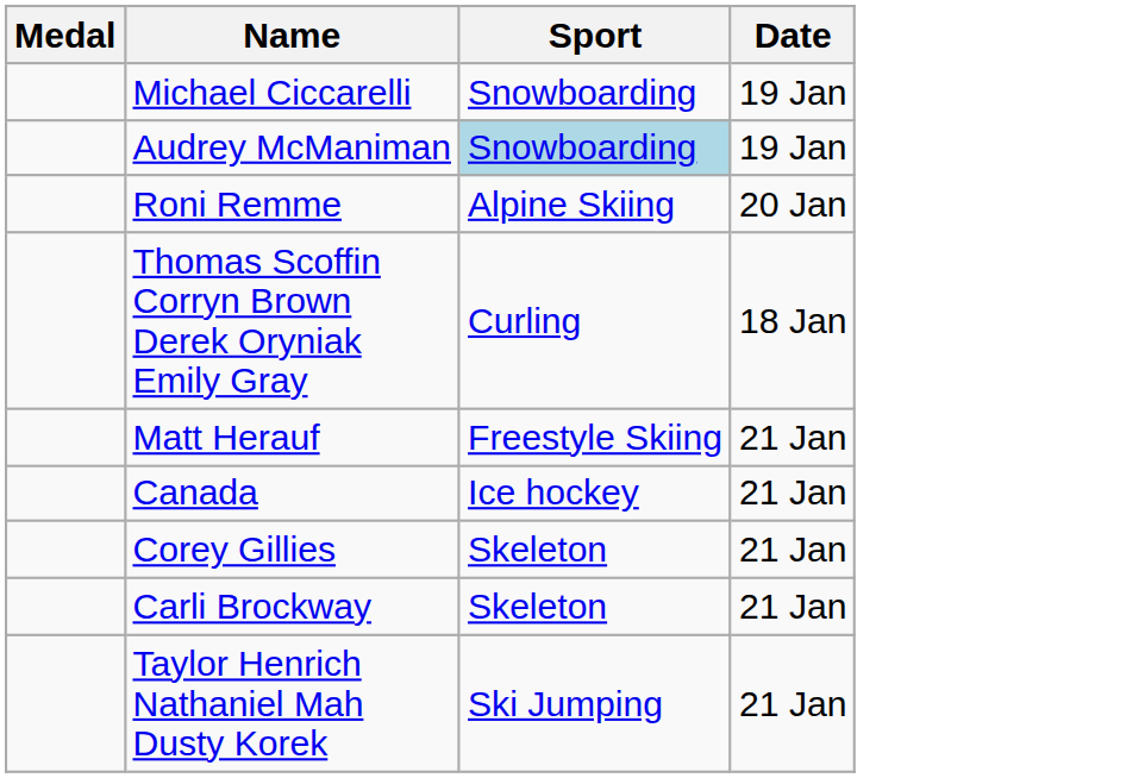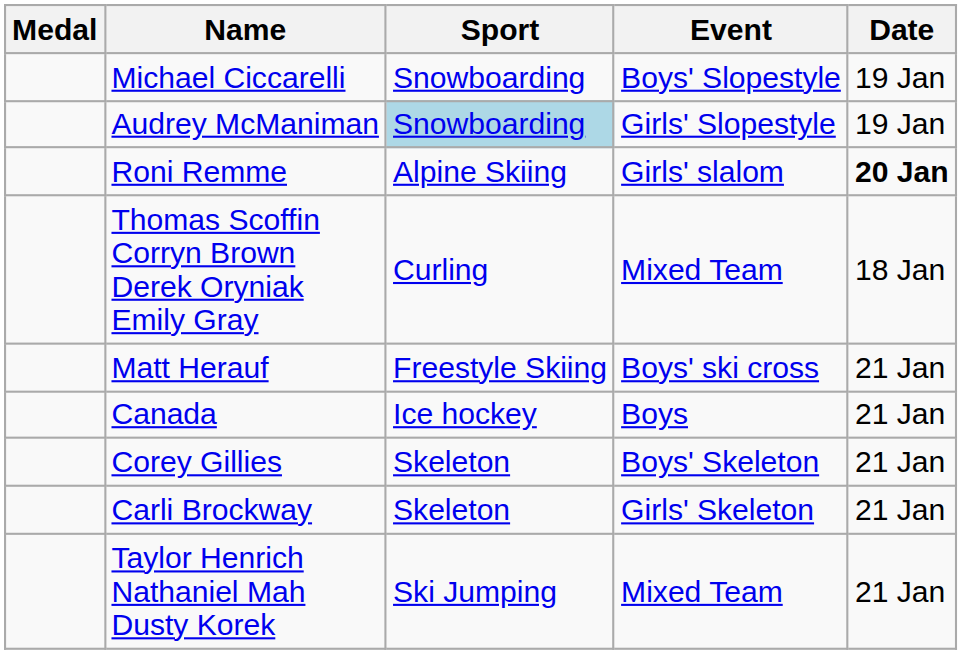 <table class="wikitable sortable" style="font-size:90%">
 <tr>
 <th>Medal</th>
 <th>Name</th>
 <th>Sport</th>
+<th>Event</th>
 <th>Date</th>
 </tr>
 <tr>
 <td></td>
 <td><a href='#'>Michael Ciccarelli</a></td>
 <td><a href='#'>Snowboarding</a></td>
+<td><a href='#'>Boys' Slopestyle</a></td>
 <td>19 Jan</td>
 </tr>
 <tr>
 <td></td>
 <td><a href='#'>Audrey McManiman</a></td>
 <td style="background: lightblue;"><a href='#'>Snowboarding</a></td>
+<td><a href='#'>Girls' Slopestyle</a></td>
 <td>19 Jan</td>
 </tr>
 <tr>
 <td></td>
 <td><a href='#'>Roni Remme</a></td>
 <td><a href='#'>Alpine Skiing</a></td>
-<td>20 Jan</td>
+<td><a href='#'>Girls' slalom</a></td>
+<td><strong>20 Jan</strong></td>
 </tr>
 <tr>
 <td></td>
 <td><a href='#'>Thomas Scoffin</a><br><a href='#'>Corryn Brown</a><br><a href='#'>Derek Oryniak</a><br><a href='#'>Emily Gray</a></td>
 <td><a href='#'>Curling</a></td>
+<td><a href='#'>Mixed Team</a></td>
 <td>18 Jan</td>
 </tr>
 <tr>
 <td></td>
 <td><a href='#'>Matt Herauf</a></td>
 <td><a href='#'>Freestyle Skiing</a></td>
+<td><a href='#'>Boys' ski cross</a></td>
 <td>21 Jan</td>
 </tr>
 <tr>
 <td></td>
 <td> <a href='#'>Canada</a></td>
 <td><a href='#'>Ice hockey</a></td>
+<td><a href='#'>Boys</a></td>
 <td>21 Jan</td>
 </tr>
 <tr>
 <td></td>
 <td><a href='#'>Corey Gillies</a></td>
 <td><a href='#'>Skeleton</a></td>
+<td><a href='#'>Boys' Skeleton</a></td>
 <td>21 Jan</td>
 </tr>
 <tr>
 <td></td>
 <td><a href='#'>Carli Brockway</a></td>
 <td><a href='#'>Skeleton</a></td>
+<td><a href='#'>Girls' Skeleton</a></td>
 <td>21 Jan</td>
 </tr>
 <tr>
 <td></td>
 <td><a href='#'>Taylor Henrich</a><br><a href='#'>Nathaniel Mah</a><br><a href='#'>Dusty Korek</a></td>
 <td><a href='#'>Ski Jumping</a></td>
+<td><a href='#'>Mixed Team</a></td>
 <td>21 Jan</td>
 </tr>
 </table>
